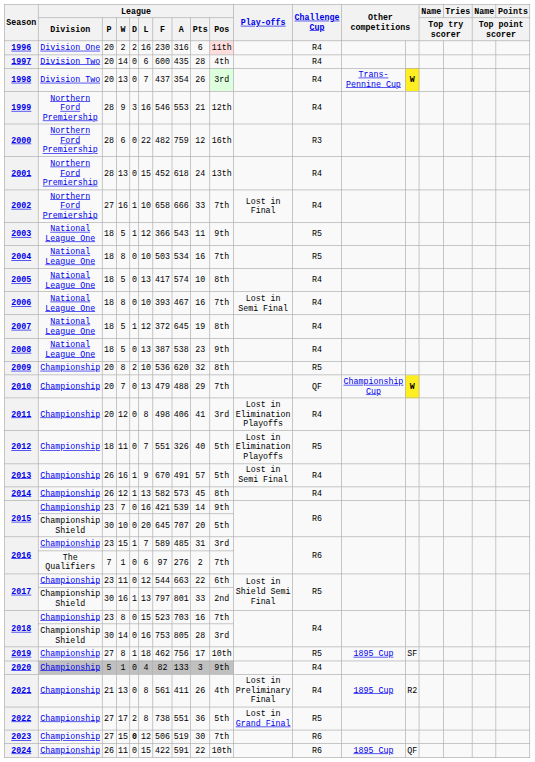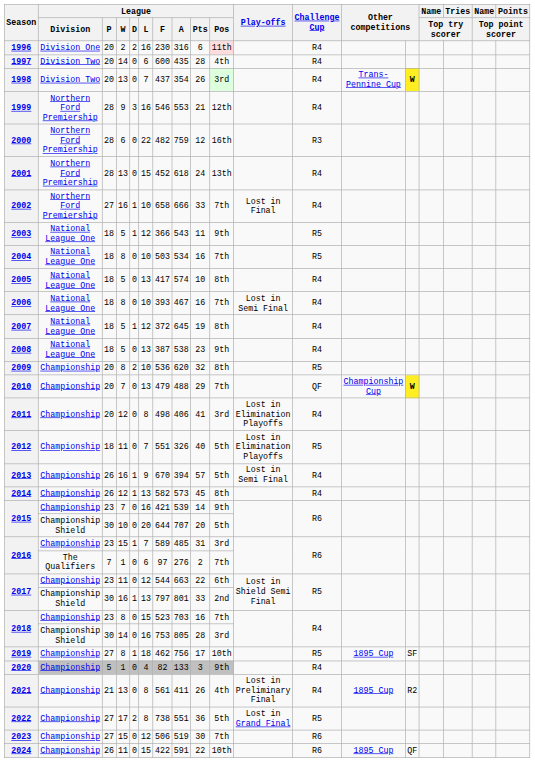 <table class="wikitable" style="text-align: center">
 <tr>
 <th rowspan="2" scope="col">Season</th>
 <th colspan="9" scope="col">League</th>
 <th rowspan="2" scope="col"><a href='#'>Play-offs</a></th>
 <th rowspan="2" scope="col"><a href='#'>Challenge Cup</a></th>
 <th colspan="2" rowspan="2" scope="col">Other competitions</th>
 <th scope="col">Name</th>
 <th scope="col">Tries</th>
 <th scope="col">Name</th>
 <th scope="col">Points</th>
 </tr>
 <tr>
 <th scope="col">Division</th>
 <th scope="col">P</th>
 <th scope="col">W</th>
 <th scope="col">D</th>
 <th scope="col">L</th>
 <th scope="col">F</th>
 <th scope="col">A</th>
 <th scope="col">Pts</th>
 <th scope="col">Pos</th>
 <th colspan="2" scope="col">Top try scorer</th>
 <th colspan="2" scope="col">Top point scorer</th>
 </tr>
 <tr>
 <th scope="row"><a href='#'>1996</a></th>
 <td><a href='#'>Division One</a></td>
 <td>20</td>
 <td>2</td>
 <td>2</td>
 <td>16</td>
 <td>230</td>
 <td>316</td>
 <td>6</td>
 <td style="background:#ffdddd;">11th</td>
 <td></td>
 <td>R4</td>
 <td></td>
 <td></td>
 <td></td>
 <td></td>
 <td></td>
 <td></td>
 </tr>
 <tr>
 <th scope="row"><a href='#'>1997</a></th>
 <td><a href='#'>Division Two</a></td>
 <td>20</td>
 <td>14</td>
 <td>0</td>
 <td>6</td>
 <td>600</td>
 <td>435</td>
 <td>28</td>
 <td>4th</td>
 <td></td>
 <td>R4</td>
 <td></td>
 <td></td>
 <td></td>
 <td></td>
 <td></td>
 <td></td>
 </tr>
 <tr>
 <th scope="row"><a href='#'>1998</a></th>
 <td><a href='#'>Division Two</a></td>
 <td>20</td>
 <td>13</td>
 <td>0</td>
 <td>7</td>
 <td>437</td>
 <td>354</td>
 <td>26</td>
 <td style="background:#ddffdd;">3rd</td>
 <td></td>
 <td>R4</td>
 <td><a href='#'>Trans-Pennine Cup</a></td>
 <td style="background-color:#FE2"><strong>W</strong></td>
 <td></td>
 <td></td>
 <td></td>
 <td></td>
 </tr>
 <tr>
 <th scope="row"><a href='#'>1999</a></th>
 <td><a href='#'>Northern Ford Premiership</a></td>
 <td>28</td>
 <td>9</td>
 <td>3</td>
 <td>16</td>
 <td>546</td>
 <td>553</td>
 <td>21</td>
 <td>12th</td>
 <td></td>
 <td>R4</td>
 <td></td>
 <td></td>
 <td></td>
 <td></td>
 <td></td>
 <td></td>
 </tr>
 <tr>
 <th scope="row"><a href='#'>2000</a></th>
 <td><a href='#'>Northern Ford Premiership</a></td>
 <td>28</td>
 <td>6</td>
 <td>0</td>
 <td>22</td>
 <td>482</td>
 <td>759</td>
 <td>12</td>
 <td>16th</td>
 <td></td>
 <td>R3</td>
 <td></td>
 <td></td>
 <td></td>
 <td></td>
 <td></td>
 <td></td>
 </tr>
 <tr>
 <th scope="row"><a href='#'>2001</a></th>
 <td><a href='#'>Northern Ford Premiership</a></td>
 <td>28</td>
 <td>13</td>
 <td>0</td>
 <td>15</td>
 <td>452</td>
 <td>618</td>
 <td>24</td>
 <td>13th</td>
 <td></td>
 <td>R4</td>
 <td></td>
 <td></td>
 <td></td>
 <td></td>
 <td></td>
 <td></td>
 </tr>
 <tr>
 <th scope="row"><a href='#'>2002</a></th>
 <td><a href='#'>Northern Ford Premiership</a></td>
 <td>27</td>
 <td>16</td>
 <td>1</td>
 <td>10</td>
 <td>658</td>
 <td>666</td>
 <td>33</td>
 <td>7th</td>
 <td>Lost in Final</td>
 <td>R4</td>
 <td></td>
 <td></td>
 <td></td>
 <td></td>
 <td></td>
 <td></td>
 </tr>
 <tr>
 <th scope="row"><a href='#'>2003</a></th>
 <td><a href='#'>National League One</a></td>
 <td>18</td>
 <td>5</td>
 <td>1</td>
 <td>12</td>
 <td>366</td>
 <td>543</td>
 <td>11</td>
 <td>9th</td>
 <td></td>
 <td>R5</td>
 <td></td>
 <td></td>
 <td></td>
 <td></td>
 <td></td>
 <td></td>
 </tr>
 <tr>
 <th scope="row"><a href='#'>2004</a></th>
 <td><a href='#'>National League One</a></td>
 <td>18</td>
 <td>8</td>
 <td>0</td>
 <td>10</td>
 <td>503</td>
 <td>534</td>
 <td>16</td>
 <td>7th</td>
 <td></td>
 <td>R5</td>
 <td></td>
 <td></td>
 <td></td>
 <td></td>
 <td></td>
 <td></td>
 </tr>
 <tr>
 <th scope="row"><a href='#'>2005</a></th>
 <td><a href='#'>National League One</a></td>
 <td>18</td>
 <td>5</td>
 <td>0</td>
 <td>13</td>
 <td>417</td>
 <td>574</td>
 <td>10</td>
 <td>8th</td>
 <td></td>
 <td>R4</td>
 <td></td>
 <td></td>
 <td></td>
 <td></td>
 <td></td>
 <td></td>
 </tr>
 <tr>
 <th scope="row"><a href='#'>2006</a></th>
 <td><a href='#'>National League One</a></td>
 <td>18</td>
 <td>8</td>
 <td>0</td>
 <td>10</td>
 <td>393</td>
 <td>467</td>
 <td>16</td>
 <td>7th</td>
 <td>Lost in Semi Final</td>
 <td>R4</td>
 <td></td>
 <td></td>
 <td></td>
 <td></td>
 <td></td>
 <td></td>
 </tr>
 <tr>
 <th scope="row"><a href='#'>2007</a></th>
 <td><a href='#'>National League One</a></td>
 <td>18</td>
 <td>5</td>
 <td>1</td>
 <td>12</td>
 <td>372</td>
 <td>645</td>
 <td>19</td>
 <td>8th</td>
 <td></td>
 <td>R4</td>
 <td></td>
 <td></td>
 <td></td>
 <td></td>
 <td></td>
 <td></td>
 </tr>
 <tr>
 <th scope="row"><a href='#'>2008</a></th>
 <td><a href='#'>National League One</a></td>
 <td>18</td>
 <td>5</td>
 <td>0</td>
 <td>13</td>
 <td>387</td>
 <td>538</td>
 <td>23</td>
 <td>9th</td>
 <td></td>
 <td>R4</td>
 <td></td>
 <td></td>
 <td></td>
 <td></td>
 <td></td>
 <td></td>
 </tr>
 <tr>
 <th scope="row"><a href='#'>2009</a></th>
 <td><a href='#'>Championship</a></td>
 <td>20</td>
 <td>8</td>
 <td>2</td>
 <td>10</td>
 <td>536</td>
 <td>620</td>
 <td>32</td>
 <td>8th</td>
 <td></td>
 <td>R5</td>
 <td></td>
 <td></td>
 <td></td>
 <td></td>
 <td></td>
 <td></td>
 </tr>
 <tr>
 <th scope="row"><a href='#'>2010</a></th>
 <td><a href='#'>Championship</a></td>
 <td>20</td>
 <td>7</td>
 <td>0</td>
 <td>13</td>
 <td>479</td>
 <td>488</td>
 <td>29</td>
 <td>7th</td>
 <td></td>
 <td>QF</td>
 <td><a href='#'>Championship Cup</a></td>
 <td style="background-color:#FE2"><strong>W</strong></td>
 <td></td>
 <td></td>
 <td></td>
 <td></td>
 </tr>
 <tr>
 <th scope="row"><a href='#'>2011</a></th>
 <td><a href='#'>Championship</a></td>
 <td>20</td>
 <td>12</td>
 <td>0</td>
 <td>8</td>
 <td>498</td>
 <td>406</td>
 <td>41</td>
 <td>3rd</td>
 <td>Lost in Elimination Playoffs</td>
 <td>R4</td>
 <td></td>
 <td></td>
 <td></td>
 <td></td>
 <td></td>
 <td></td>
 </tr>
 <tr>
 <th scope="row"><a href='#'>2012</a></th>
 <td><a href='#'>Championship</a></td>
 <td>18</td>
 <td>11</td>
 <td>0</td>
 <td>7</td>
 <td>551</td>
 <td>326</td>
 <td>40</td>
 <td>5th</td>
 <td>Lost in Elimination Playoffs</td>
 <td>R5</td>
 <td></td>
 <td></td>
 <td></td>
 <td></td>
 <td></td>
 <td></td>
 </tr>
 <tr>
 <th scope="row"><a href='#'>2013</a></th>
 <td><a href='#'>Championship</a></td>
 <td>26</td>
 <td>16</td>
 <td>1</td>
 <td>9</td>
 <td>670</td>
-<td>491</td>
+<td>394</td>
 <td>57</td>
 <td>5th</td>
 <td>Lost in Semi Final</td>
 <td>R4</td>
 <td></td>
 <td></td>
 <td></td>
 <td></td>
 <td></td>
 <td></td>
 </tr>
 <tr>
 <th scope="row"><a href='#'>2014</a></th>
 <td><a href='#'>Championship</a></td>
 <td>26</td>
 <td>12</td>
 <td>1</td>
 <td>13</td>
 <td>582</td>
 <td>573</td>
 <td>45</td>
 <td>8th</td>
 <td></td>
 <td>R4</td>
 <td></td>
 <td></td>
 <td></td>
 <td></td>
 <td></td>
 <td></td>
 </tr>
 <tr>
 <th scope="row" rowspan="2"><a href='#'>2015</a></th>
 <td><a href='#'>Championship</a></td>
 <td>23</td>
 <td>7</td>
 <td>0</td>
 <td>16</td>
 <td>421</td>
 <td>539</td>
 <td>14</td>
 <td>9th</td>
 <td rowspan="2"></td>
 <td rowspan="2">R6</td>
 <td rowspan="2"></td>
 <td rowspan="2"></td>
 <td rowspan="2"></td>
 <td rowspan="2"></td>
 <td rowspan="2"></td>
 <td rowspan="2"></td>
 </tr>
 <tr>
 <td>Championship Shield</td>
 <td>30</td>
 <td>10</td>
 <td>0</td>
 <td>20</td>
-<td>645</td>
+<td>644</td>
 <td>707</td>
 <td>20</td>
 <td>5th</td>
 </tr>
 <tr>
 <th scope="row" rowspan="2"><a href='#'>2016</a></th>
 <td><a href='#'>Championship</a></td>
 <td>23</td>
 <td>15</td>
 <td>1</td>
 <td>7</td>
 <td>589</td>
 <td>485</td>
 <td>31</td>
 <td>3rd</td>
 <td rowspan="2"></td>
 <td rowspan="2">R6</td>
 <td rowspan="2"></td>
 <td rowspan="2"></td>
 <td rowspan="2"></td>
 <td rowspan="2"></td>
 <td rowspan="2"></td>
 <td rowspan="2"></td>
 </tr>
 <tr>
 <td>The Qualifiers</td>
 <td>7</td>
 <td>1</td>
 <td>0</td>
 <td>6</td>
 <td>97</td>
 <td>276</td>
 <td>2</td>
 <td>7th</td>
 </tr>
 <tr>
 <th scope="row" rowspan="2"><a href='#'>2017</a></th>
 <td><a href='#'>Championship</a></td>
 <td>23</td>
 <td>11</td>
 <td>0</td>
 <td>12</td>
 <td>544</td>
 <td>663</td>
 <td>22</td>
 <td>6th</td>
 <td rowspan="2">Lost in Shield Semi Final</td>
 <td rowspan="2">R5</td>
 <td rowspan="2"></td>
 <td rowspan="2"></td>
 <td rowspan="2"></td>
 <td rowspan="2"></td>
 <td rowspan="2"></td>
 <td rowspan="2"></td>
 </tr>
 <tr>
 <td>Championship Shield</td>
 <td>30</td>
 <td>16</td>
 <td>1</td>
 <td>13</td>
 <td>797</td>
 <td>801</td>
 <td>33</td>
 <td>2nd</td>
 </tr>
 <tr>
 <th scope="row" rowspan="2"><a href='#'>2018</a></th>
 <td><a href='#'>Championship</a></td>
 <td>23</td>
 <td>8</td>
 <td>0</td>
 <td>15</td>
 <td>523</td>
 <td>703</td>
 <td>16</td>
 <td>7th</td>
 <td rowspan="2"></td>
 <td rowspan="2">R4</td>
 <td rowspan="2"></td>
 <td rowspan="2"></td>
 <td rowspan="2"></td>
 <td rowspan="2"></td>
 <td rowspan="2"></td>
 <td rowspan="2"></td>
 </tr>
 <tr>
 <td>Championship Shield</td>
 <td>30</td>
 <td>14</td>
 <td>0</td>
 <td>16</td>
 <td>753</td>
 <td>805</td>
 <td>28</td>
 <td>3rd</td>
 </tr>
 <tr>
 <th scope="row"><a href='#'>2019</a></th>
 <td><a href='#'>Championship</a></td>
 <td>27</td>
 <td>8</td>
 <td>1</td>
 <td>18</td>
 <td>462</td>
 <td>756</td>
 <td>17</td>
 <td>10th</td>
 <td></td>
 <td>R5</td>
 <td><a href='#'>1895 Cup</a></td>
 <td>SF</td>
 <td></td>
 <td></td>
 <td></td>
 <td></td>
 </tr>
 <tr>
 <th scope="row"><a href='#'>2020</a></th>
 <td style="background:#C0C0C0;"><a href='#'>Championship</a></td>
 <td style="background:#C0C0C0;">5</td>
 <td style="background:#C0C0C0;">1</td>
 <td style="background:#C0C0C0;">0</td>
 <td style="background:#C0C0C0;">4</td>
 <td style="background:#C0C0C0;">82</td>
 <td style="background:#C0C0C0;">133</td>
 <td style="background:#C0C0C0;">3</td>
 <td style="background:#C0C0C0;">9th</td>
 <td></td>
 <td>R4</td>
 <td></td>
 <td></td>
 <td></td>
 <td></td>
 <td></td>
 <td></td>
 </tr>
 <tr>
 <th scope="row"><a href='#'>2021</a></th>
 <td><a href='#'>Championship</a></td>
 <td>21</td>
 <td>13</td>
 <td>0</td>
 <td>8</td>
 <td>561</td>
 <td>411</td>
 <td>26</td>
 <td>4th</td>
 <td>Lost in Preliminary Final</td>
 <td>R4</td>
 <td><a href='#'>1895 Cup</a></td>
 <td>R2</td>
 <td></td>
 <td></td>
 <td></td>
 <td></td>
 </tr>
 <tr>
 <th scope="row"><a href='#'>2022</a></th>
 <td><a href='#'>Championship</a></td>
 <td>27</td>
 <td>17</td>
 <td>2</td>
 <td>8</td>
 <td>738</td>
 <td>551</td>
 <td>36</td>
 <td>5th</td>
 <td>Lost in <a href='#'>Grand Final</a></td>
 <td>R5</td>
 <td></td>
 <td></td>
 <td></td>
 <td></td>
 <td></td>
 <td></td>
 </tr>
 <tr>
 <th scope="row"><a href='#'>2023</a></th>
 <td><a href='#'>Championship</a></td>
 <td>27</td>
 <td>15</td>
-<td><strong>0</strong></td>
+<td>0</td>
 <td>12</td>
 <td>506</td>
 <td>519</td>
 <td>30</td>
 <td>7th</td>
 <td></td>
 <td>R6</td>
 <td></td>
 <td></td>
 <td></td>
 <td></td>
 <td></td>
 <td></td>
 </tr>
 <tr>
 <th scope="row"><a href='#'>2024</a></th>
 <td><a href='#'>Championship</a></td>
 <td>26</td>
 <td>11</td>
 <td>0</td>
 <td>15</td>
 <td>422</td>
 <td>591</td>
 <td>22</td>
 <td>10th</td>
 <td></td>
 <td>R6</td>
 <td><a href='#'>1895 Cup</a></td>
 <td>QF</td>
 <td></td>
 <td></td>
 <td></td>
 <td></td>
 </tr>
 </table>
